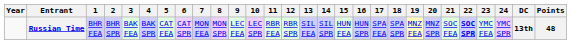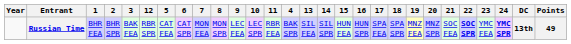 <table class="wikitable" style="text-align:center; font-size:85%">
 <tr>
 <th>Year</th>
 <th>Entrant</th>
 <th>1</th>
 <th>2</th>
 <th>3</th>
-<th>4</th>
+<th>12</th>
 <th>5</th>
 <th>6</th>
 <th>7</th>
 <th>8</th>
 <th>9</th>
 <th>10</th>
 <th>11</th>
-<th>12</th>
+<th>4</th>
 <th>13</th>
 <th>14</th>
 <th>15</th>
 <th>16</th>
 <th>17</th>
 <th>18</th>
 <th>19</th>
 <th>20</th>
 <th>21</th>
 <th>22</th>
 <th>23</th>
 <th>24</th>
 <th>DC</th>
 <th>Points</th>
 </tr>
 <tr>
 <td></td>
 <th nowrap><a href='#'>Russian Time</a></th>
 <td style="background:#CFCFFF;"><a href='#'>BHR<br>FEA</a><br></td>
 <td style="background:#CFCFFF;"><a href='#'>BHR<br>SPR</a><br></td>
 <td style="background:#DFFFDF;"><a href='#'>BAK<br>FEA</a><br></td>
-<td style="background:#CFCFFF;"><a href='#'>BAK<br>SPR</a><br></td>
+<td style="background:#DFFFDF;"><a href='#'>RBR<br>SPR</a><br></td>
 <td style="background:#DFFFDF;"><a href='#'>CAT<br>FEA</a><br></td>
 <td style="background:#EFCFFF;"><a href='#'>CAT<br>SPR</a><br></td>
 <td style="background:#CFCFFF;"><a href='#'>MON<br>FEA</a><br></td>
 <td style="background:#EFCFFF;"><a href='#'>MON<br>SPR</a><br></td>
 <td style="background:#DFFFDF;"><a href='#'>LEC<br>FEA</a><br></td>
 <td style="background:#EFCFFF;"><a href='#'>LEC<br>SPR</a><br></td>
 <td style="background:#DFFFDF;"><a href='#'>RBR<br>FEA</a><br></td>
-<td style="background:#DFFFDF;"><a href='#'>RBR<br>SPR</a><br></td>
+<td style="background:#CFCFFF;"><a href='#'>BAK<br>SPR</a><br></td>
 <td style="background:#CFCFFF;"><a href='#'>SIL<br>FEA</a><br></td>
 <td style="background:#CFCFFF;"><a href='#'>SIL<br>SPR</a><br></td>
 <td style="background:#DFFFDF;"><a href='#'>HUN<br>FEA</a><br></td>
 <td style="background:#CFCFFF;"><a href='#'>HUN<br>SPR</a><br></td>
 <td style="background:#CFCFFF;"><a href='#'>SPA<br>FEA</a><br></td>
 <td style="background:#CFCFFF;"><a href='#'>SPA<br>SPR</a><br></td>
 <td style="background:#FFFFBF;"><a href='#'>MNZ<br>FEA</a><br></td>
 <td style="background:#CFCFFF;"><a href='#'>MNZ<br>SPR</a><br></td>
 <td style="background:#DFFFDF;"><a href='#'>SOC<br>FEA</a><br></td>
 <td style="background:#CFCFFF;"><strong><a href='#'>SOC<br>SPR</a><br></strong></td>
 <td style="background:#DFFFDF;"><a href='#'>YMC<br>FEA</a><br></td>
-<td style="background:#EFCFFF;"><a href='#'>YMC<br>SPR</a><br></td>
+<td style="background:#EFCFFF;"><strong><a href='#'>YMC<br>SPR</a><br></strong></td>
 <th>13th</th>
-<th>48</th>
+<th>49</th>
 </tr>
 </table>
